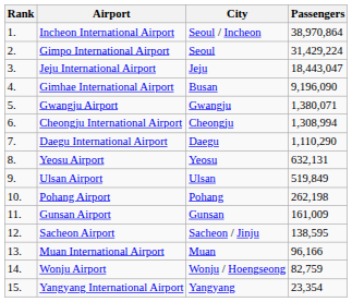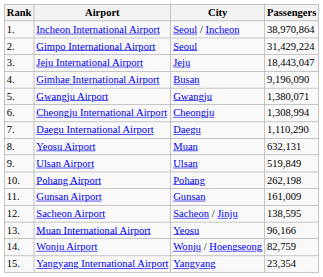 <table class="wikitable">
 <tr>
 <th>Rank</th>
 <th>Airport</th>
 <th>City</th>
 <th>Passengers</th>
 </tr>
 <tr>
 <td>1.</td>
 <td><a href='#'>Incheon International Airport</a></td>
 <td><a href='#'>Seoul</a> / <a href='#'>Incheon</a></td>
 <td>38,970,864</td>
 </tr>
 <tr>
 <td>2.</td>
 <td><a href='#'>Gimpo International Airport</a></td>
 <td><a href='#'>Seoul</a></td>
 <td>31,429,224</td>
 </tr>
 <tr>
 <td>3.</td>
 <td><a href='#'>Jeju International Airport</a></td>
 <td><a href='#'>Jeju</a></td>
 <td>18,443,047</td>
 </tr>
 <tr>
 <td>4.</td>
 <td><a href='#'>Gimhae International Airport</a></td>
 <td><a href='#'>Busan</a></td>
 <td>9,196,090</td>
 </tr>
 <tr>
 <td>5.</td>
 <td><a href='#'>Gwangju Airport</a></td>
 <td><a href='#'>Gwangju</a></td>
 <td>1,380,071</td>
 </tr>
 <tr>
 <td>6.</td>
 <td><a href='#'>Cheongju International Airport</a></td>
 <td><a href='#'>Cheongju</a></td>
 <td>1,308,994</td>
 </tr>
 <tr>
 <td>7.</td>
 <td><a href='#'>Daegu International Airport</a></td>
 <td><a href='#'>Daegu</a></td>
 <td>1,110,290</td>
 </tr>
 <tr>
 <td>8.</td>
 <td><a href='#'>Yeosu Airport</a></td>
-<td><a href='#'>Yeosu</a></td>
+<td><a href='#'>Muan</a></td>
 <td>632,131</td>
 </tr>
 <tr>
 <td>9.</td>
 <td><a href='#'>Ulsan Airport</a></td>
 <td><a href='#'>Ulsan</a></td>
 <td>519,849</td>
 </tr>
 <tr>
 <td>10.</td>
 <td><a href='#'>Pohang Airport</a></td>
 <td><a href='#'>Pohang</a></td>
 <td>262,198</td>
 </tr>
 <tr>
 <td>11.</td>
 <td><a href='#'>Gunsan Airport</a></td>
 <td><a href='#'>Gunsan</a></td>
 <td>161,009</td>
 </tr>
 <tr>
 <td>12.</td>
 <td><a href='#'>Sacheon Airport</a></td>
 <td><a href='#'>Sacheon</a> / <a href='#'>Jinju</a></td>
 <td>138,595</td>
 </tr>
 <tr>
 <td>13.</td>
 <td><a href='#'>Muan International Airport</a></td>
-<td><a href='#'>Muan</a></td>
+<td><a href='#'>Yeosu</a></td>
 <td>96,166</td>
 </tr>
 <tr>
 <td>14.</td>
 <td><a href='#'>Wonju Airport</a></td>
 <td><a href='#'>Wonju</a> / <a href='#'>Hoengseong</a></td>
 <td>82,759</td>
 </tr>
 <tr>
 <td>15.</td>
 <td><a href='#'>Yangyang International Airport</a></td>
 <td><a href='#'>Yangyang</a></td>
 <td>23,354</td>
 </tr>
 </table>
